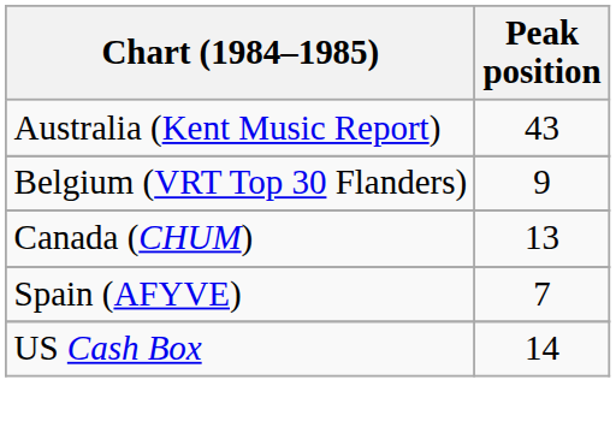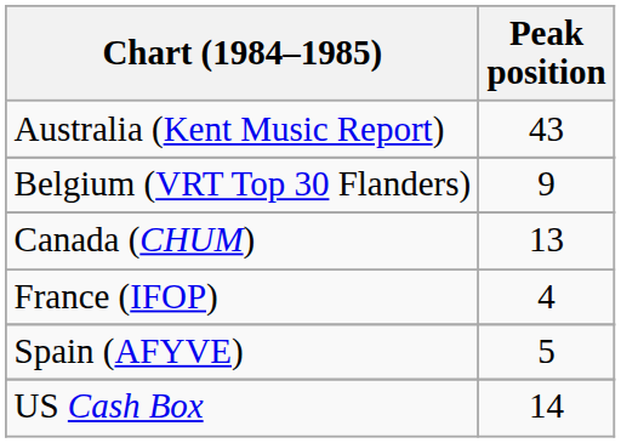 <table class="wikitable sortable">
 <tr>
 <th>Chart (1984–1985)</th>
 <th>Peak<br>position</th>
 </tr>
 <tr>
 <td>Australia (<a href='#'>Kent Music Report</a>)</td>
 <td align="center">43</td>
 </tr>
 <tr>
 </tr>
 <tr>
 <td>Belgium (<a href='#'>VRT Top 30</a> Flanders)</td>
 <td align="center">9</td>
 </tr>
 <tr>
 </tr>
 <tr>
 </tr>
 <tr>
 <td>Canada (<a href='#'><em>CHUM</em></a>)</td>
 <td align="center">13</td>
 </tr>
 <tr>
+<td>France (<a href='#'>IFOP</a>)</td>
+<td align="center">4</td>
+</tr>
+<tr>
 </tr>
 <tr>
 </tr>
 <tr>
 </tr>
 <tr>
 </tr>
 <tr>
 <td>Spain (<a href='#'>AFYVE</a>)</td>
-<td align="center">7</td>
+<td align="center">5</td>
 </tr>
 <tr>
 </tr>
 <tr>
 </tr>
 <tr>
 </tr>
 <tr>
 </tr>
 <tr>
 </tr>
 <tr>
 <td>US <a href='#'><em>Cash Box</em></a></td>
 <td align="center">14</td>
 </tr>
 </table>
